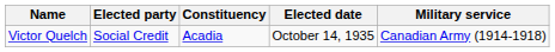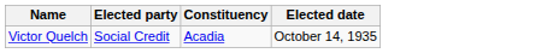 <table class="wikitable sortable">
 <tr>
 <th>Name</th>
 <th>Elected party</th>
 <th>Constituency</th>
 <th>Elected date</th>
-<th>Military service</th>
 </tr>
 <tr>
 <td><a href='#'>Victor Quelch</a></td>
 <td><a href='#'>Social Credit</a></td>
 <td><a href='#'>Acadia</a></td>
 <td>October 14, 1935</td>
-<td><a href='#'>Canadian Army</a> (1914-1918)</td>
 </tr>
 </table>
